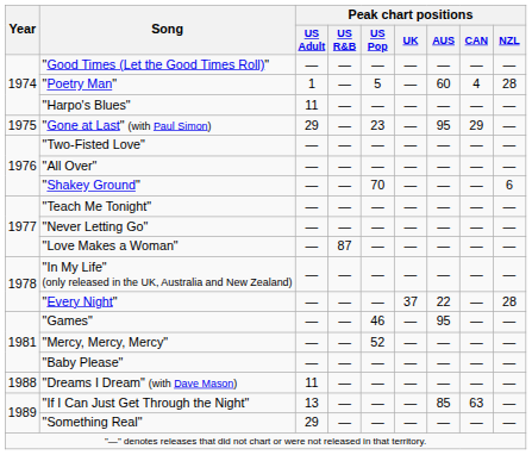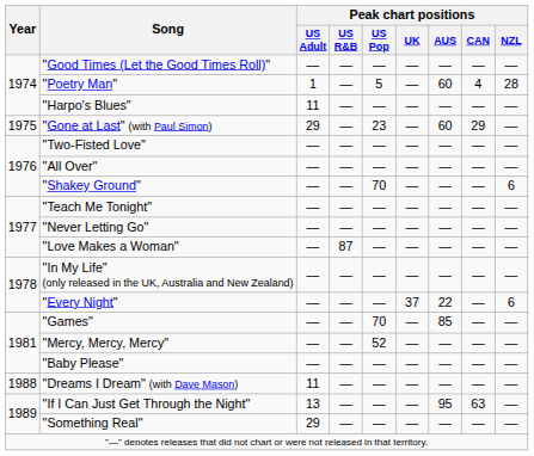 <table class="wikitable">
 <tr>
 <th scope="col" rowspan="2">Year</th>
 <th scope="col" rowspan="2">Song</th>
 <th scope="col" colspan="9">Peak chart positions</th>
 </tr>
 <tr style="font-size:smaller;">
 <th style="width:35px;"><a href='#'>US Adult</a><br></th>
 <th style="width:35px;"><a href='#'>US R&B</a><br></th>
 <th style="width:35px;"><a href='#'>US Pop</a><br></th>
 <th style="width:35px;"><a href='#'>UK</a><br></th>
 <th style="width:35px;"><a href='#'>AUS</a><br></th>
 <th style="width:35px;"><a href='#'>CAN</a><br></th>
 <th style="width:35px;"><a href='#'>NZL</a><br></th>
 </tr>
 <tr>
 <td rowspan="3">1974</td>
 <td>"<a href='#'>Good Times (Let the Good Times Roll)</a>"</td>
 <td align=center>―</td>
 <td align=center>―</td>
 <td align=center>—</td>
 <td align=center>―</td>
 <td align=center>―</td>
 <td align=center>―</td>
 <td align=center>―</td>
 </tr>
 <tr>
 <td>"<a href='#'>Poetry Man</a>"</td>
 <td align=center>1</td>
 <td align=center>―</td>
 <td align=center>5</td>
 <td align=center>―</td>
 <td align=center>60</td>
 <td align=center>4</td>
 <td align=center>28</td>
 </tr>
 <tr>
 <td>"Harpo's Blues"</td>
 <td align=center>11</td>
 <td align=center>―</td>
 <td align=center>—</td>
 <td align=center>―</td>
 <td align=center>―</td>
 <td align=center>―</td>
 <td align=center>―</td>
 </tr>
 <tr>
 <td rowspan="1">1975</td>
 <td>"<a href='#'>Gone at Last</a>" <small>(with <a href='#'>Paul Simon</a>)</small></td>
 <td align=center>29</td>
 <td align=center>―</td>
 <td align=center>23</td>
 <td align=center>―</td>
-<td align=center>95</td>
+<td align=center>60</td>
 <td align=center>29</td>
 <td align=center>―</td>
 </tr>
 <tr>
 <td rowspan="3">1976</td>
 <td>"Two-Fisted Love"</td>
 <td align=center>―</td>
 <td align=center>―</td>
 <td align=center>—</td>
 <td align=center>―</td>
 <td align=center>―</td>
 <td align=center>―</td>
 <td align=center>―</td>
 </tr>
 <tr>
 <td>"All Over"</td>
 <td align=center>―</td>
 <td align=center>―</td>
 <td align=center>—</td>
 <td align=center>―</td>
 <td align=center>―</td>
 <td align=center>―</td>
 <td align=center>―</td>
 </tr>
 <tr>
 <td>"<a href='#'>Shakey Ground</a>"</td>
 <td align=center>―</td>
 <td align=center>―</td>
 <td align=center>70</td>
 <td align=center>―</td>
 <td align=center>―</td>
 <td align=center>―</td>
 <td align=center>6</td>
 </tr>
 <tr>
 <td rowspan="3">1977</td>
 <td>"Teach Me Tonight"</td>
 <td align=center>―</td>
 <td align=center>―</td>
 <td align=center>—</td>
 <td align=center>―</td>
 <td align=center>―</td>
 <td align=center>―</td>
 <td align=center>―</td>
 </tr>
 <tr>
 <td>"Never Letting Go"</td>
 <td align=center>―</td>
 <td align=center>―</td>
 <td align=center>—</td>
 <td align=center>―</td>
 <td align=center>―</td>
 <td align=center>―</td>
 <td align=center>―</td>
 </tr>
 <tr>
 <td>"Love Makes a Woman"</td>
 <td align=center>―</td>
 <td align=center>87</td>
 <td align=center>―</td>
 <td align=center>―</td>
 <td align=center>―</td>
 <td align=center>―</td>
 <td align=center>―</td>
 </tr>
 <tr>
 <td rowspan="2">1978</td>
 <td>"In My Life" <br><small>(only released in the UK, Australia and New Zealand)</small></td>
 <td align=center>―</td>
 <td align=center>―</td>
 <td align=center>—</td>
 <td align=center>―</td>
 <td align=center>―</td>
 <td align=center>―</td>
 <td align=center>―</td>
 </tr>
 <tr>
 <td>"<a href='#'>Every Night</a>"</td>
 <td align=center>―</td>
 <td align=center>―</td>
 <td align=center>—</td>
 <td align=center>37</td>
 <td align=center>22</td>
 <td align=center>—</td>
-<td align=center>28</td>
+<td align=center>6</td>
 </tr>
 <tr>
 <td rowspan="3">1981</td>
 <td>"Games"</td>
 <td align=center>―</td>
 <td align=center>―</td>
-<td align=center>46</td>
+<td align=center>70</td>
 <td align=center>―</td>
-<td align=center>95</td>
+<td align=center>85</td>
 <td align=center>―</td>
 <td align=center>―</td>
 </tr>
 <tr>
 <td>"Mercy, Mercy, Mercy"</td>
 <td align=center>―</td>
 <td align=center>―</td>
 <td align=center>52</td>
 <td align=center>―</td>
 <td align=center>―</td>
 <td align=center>―</td>
 <td align=center>―</td>
 </tr>
 <tr>
 <td>"Baby Please"</td>
 <td align=center>―</td>
 <td align=center>―</td>
 <td align=center>―</td>
 <td align=center>―</td>
 <td align=center>―</td>
 <td align=center>―</td>
 <td align=center>―</td>
 </tr>
 <tr>
 <td rowspan="1">1988</td>
 <td>"Dreams I Dream" <small>(with <a href='#'>Dave Mason</a>)</small></td>
 <td align=center>11</td>
 <td align=center>―</td>
 <td align=center>—</td>
 <td align=center>―</td>
 <td align=center>―</td>
 <td align=center>―</td>
 <td align=center>―</td>
 </tr>
 <tr>
 <td rowspan="2">1989</td>
 <td>"If I Can Just Get Through the Night"</td>
 <td align=center>13</td>
 <td align=center>―</td>
 <td align=center>—</td>
 <td align=center>—</td>
-<td align=center>85</td>
+<td align=center>95</td>
 <td align=center>63</td>
 <td align=center>―</td>
 </tr>
 <tr>
 <td>"Something Real"</td>
 <td align=center>29</td>
 <td align=center>―</td>
 <td align=center>—</td>
 <td align=center>―</td>
 <td align=center>―</td>
 <td align=center>―</td>
 <td align=center>―</td>
 </tr>
 <tr>
 <td colspan="12" style="text-align:center; font-size:9pt;">"—" denotes releases that did not chart or were not released in that territory.</td>
 </tr>
 </table>
